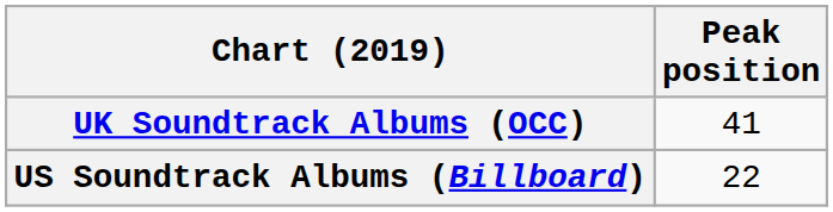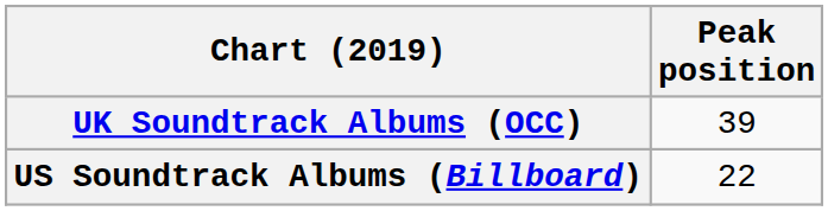 <table class="wikitable plainrowheaders" style="text-align:center">
 <tr>
 <th scope="col">Chart (2019)</th>
 <th scope="col">Peak<br>position</th>
 </tr>
 <tr>
 <th scope="row"><a href='#'>UK Soundtrack Albums</a> (<a href='#'>OCC</a>)</th>
-<td>41</td>
+<td>39</td>
 </tr>
 <tr>
 <th scope="row">US Soundtrack Albums (<a href='#'><em>Billboard</em></a>)</th>
 <td>22</td>
 </tr>
 </table>
